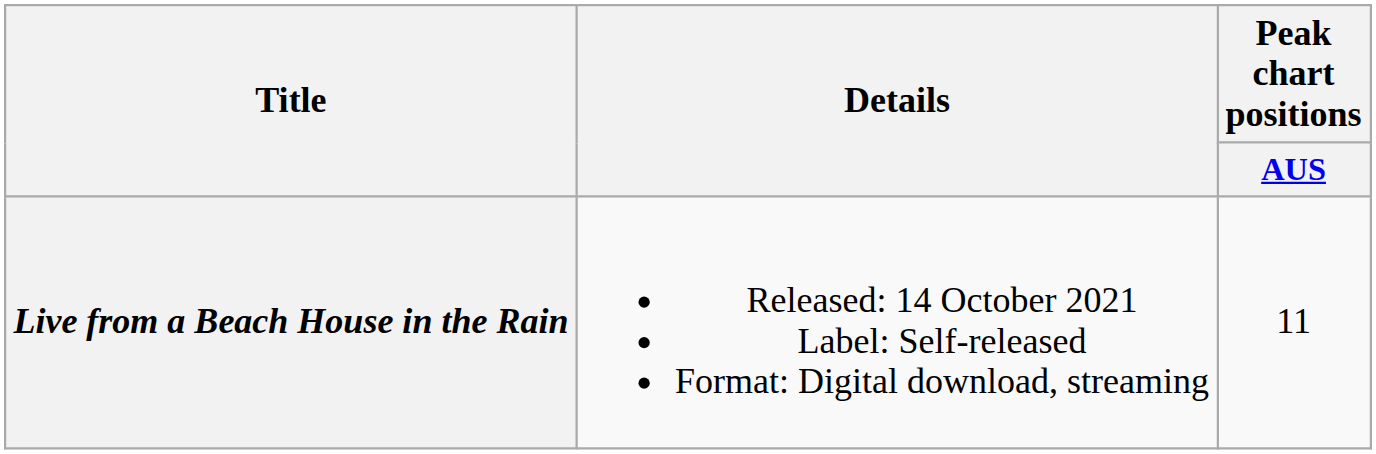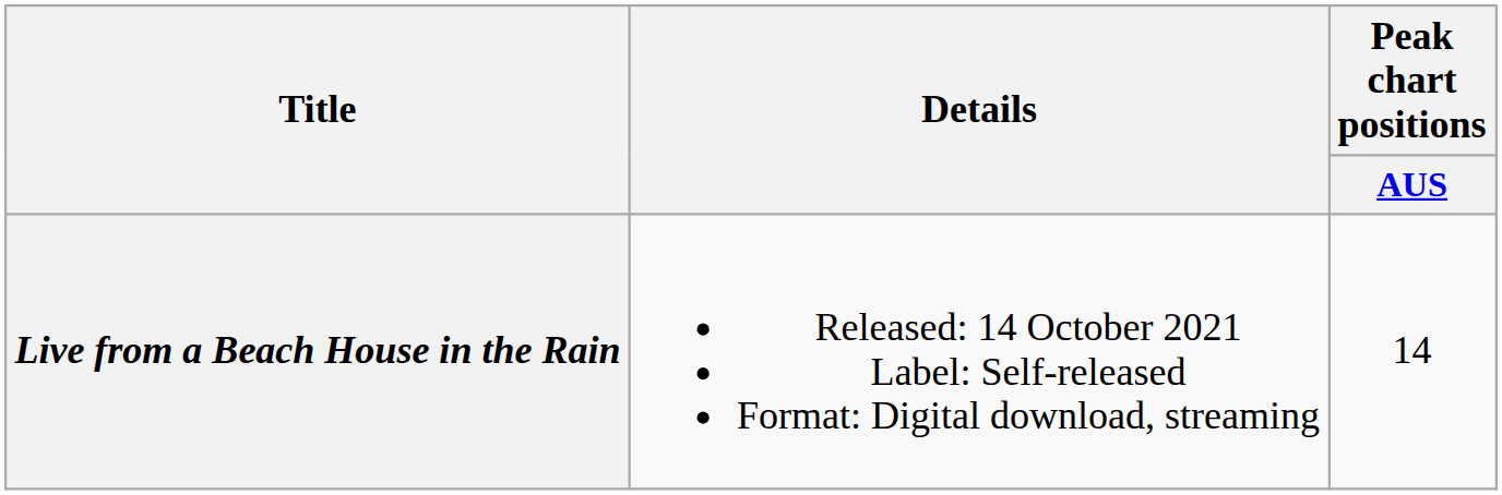 <table class="wikitable plainrowheaders" style="text-align:center;" border="1">
 <tr>
 <th scope="col" rowspan="2">Title</th>
 <th scope="col" rowspan="2">Details</th>
 <th scope="col" colspan="1">Peak chart positions</th>
 </tr>
 <tr>
 <th scope="col" style="width:3em;font-size:90%;"><a href='#'>AUS</a><br></th>
 </tr>
 <tr>
 <th scope="row"><em>Live from a Beach House in the Rain</em></th>
 <td><br><ul><li>Released: 14 October 2021</li><li>Label: Self-released</li><li>Format: Digital download, streaming</li></ul></td>
-<td>11</td>
+<td>14</td>
 </tr>
 </table>
